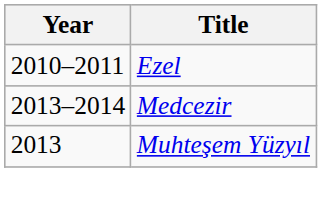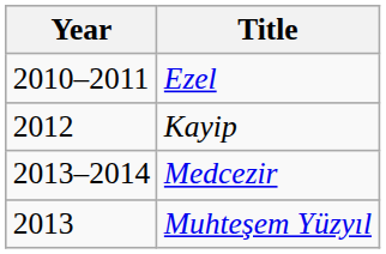 <table class="wikitable">
 <tr>
 <th>Year</th>
 <th>Title</th>
 </tr>
 <tr>
 <td>2010–2011</td>
 <td><em><a href='#'>Ezel</a></em></td>
 </tr>
 <tr>
+<td>2012</td>
+<td><em>Kayip</em></td>
+</tr>
+<tr>
 <td>2013–2014</td>
 <td><em><a href='#'>Medcezir</a></em></td>
 </tr>
 <tr>
 <td>2013</td>
 <td><em><a href='#'>Muhteşem Yüzyıl</a></em></td>
 </tr>
 </table>
